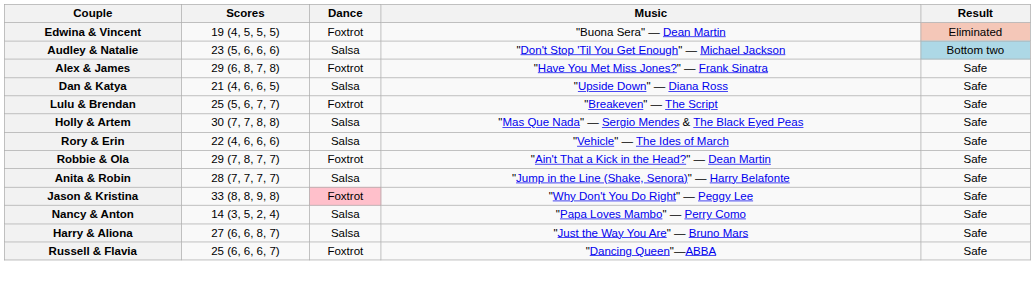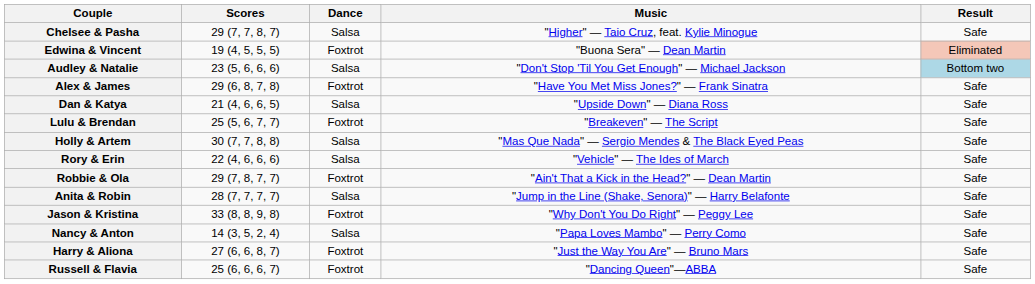 <table class="wikitable sortable" style="text-align:center; width:90%">
 <tr>
 <th scope="col">Couple</th>
 <th scope="col">Scores</th>
 <th scope="col" class="unsortable">Dance</th>
 <th scope="col" class="unsortable">Music</th>
 <th scope="col" class="unsortable">Result</th>
+</tr>
+<tr>
+<th scope="row">Chelsee & Pasha</th>
+<td>29 (7, 7, 8, 7)</td>
+<td>Salsa</td>
+<td>"<a href='#'>Higher</a>" — <a href='#'>Taio Cruz</a>, feat. <a href='#'>Kylie Minogue</a></td>
+<td>Safe</td>
 </tr>
 <tr>
 <th scope="row">Edwina & Vincent</th>
 <td>19 (4, 5, 5, 5)</td>
 <td>Foxtrot</td>
 <td>"Buona Sera" — <a href='#'>Dean Martin</a></td>
 <td bgcolor="f4c7b8">Eliminated</td>
 </tr>
 <tr>
 <th scope="row">Audley & Natalie</th>
 <td>23 (5, 6, 6, 6)</td>
 <td>Salsa</td>
 <td>"<a href='#'>Don't Stop 'Til You Get Enough</a>" — <a href='#'>Michael Jackson</a></td>
 <td bgcolor="lightblue">Bottom two</td>
 </tr>
 <tr>
 <th scope="row">Alex & James</th>
 <td>29 (6, 8, 7, 8)</td>
 <td>Foxtrot</td>
 <td>"<a href='#'>Have You Met Miss Jones?</a>" — <a href='#'>Frank Sinatra</a></td>
 <td>Safe</td>
 </tr>
 <tr>
 <th scope="row">Dan & Katya</th>
 <td>21 (4, 6, 6, 5)</td>
 <td>Salsa</td>
 <td>"<a href='#'>Upside Down</a>" — <a href='#'>Diana Ross</a></td>
 <td>Safe</td>
 </tr>
 <tr>
 <th scope="row">Lulu & Brendan</th>
 <td>25 (5, 6, 7, 7)</td>
 <td>Foxtrot</td>
 <td>"<a href='#'>Breakeven</a>" — <a href='#'>The Script</a></td>
 <td>Safe</td>
 </tr>
 <tr>
 <th scope="row">Holly & Artem</th>
 <td>30 (7, 7, 8, 8)</td>
 <td>Salsa</td>
 <td>"<a href='#'>Mas Que Nada</a>" — <a href='#'>Sergio Mendes</a> & <a href='#'>The Black Eyed Peas</a></td>
 <td>Safe</td>
 </tr>
 <tr>
 <th scope="row">Rory & Erin</th>
 <td>22 (4, 6, 6, 6)</td>
 <td>Salsa</td>
 <td>"<a href='#'>Vehicle</a>" — <a href='#'>The Ides of March</a></td>
 <td>Safe</td>
 </tr>
 <tr>
 <th scope="row">Robbie & Ola</th>
 <td>29 (7, 8, 7, 7)</td>
 <td>Foxtrot</td>
 <td>"<a href='#'>Ain't That a Kick in the Head?</a>" — <a href='#'>Dean Martin</a></td>
 <td>Safe</td>
 </tr>
 <tr>
 <th scope="row">Anita & Robin</th>
 <td>28 (7, 7, 7, 7)</td>
 <td>Salsa</td>
 <td>"<a href='#'>Jump in the Line (Shake, Senora)</a>" — <a href='#'>Harry Belafonte</a></td>
 <td>Safe</td>
 </tr>
 <tr>
 <th scope="row">Jason & Kristina</th>
 <td>33 (8, 8, 9, 8)</td>
-<td style="background: pink;">Foxtrot</td>
+<td>Foxtrot</td>
 <td>"<a href='#'>Why Don't You Do Right</a>" — <a href='#'>Peggy Lee</a></td>
 <td>Safe</td>
 </tr>
 <tr>
 <th scope="row">Nancy & Anton</th>
 <td>14 (3, 5, 2, 4)</td>
 <td>Salsa</td>
 <td>"<a href='#'>Papa Loves Mambo</a>" — <a href='#'>Perry Como</a></td>
 <td>Safe</td>
 </tr>
 <tr>
 <th scope="row">Harry & Aliona</th>
 <td>27 (6, 6, 8, 7)</td>
-<td>Salsa</td>
+<td>Foxtrot</td>
 <td>"<a href='#'>Just the Way You Are</a>" — <a href='#'>Bruno Mars</a></td>
 <td>Safe</td>
 </tr>
 <tr>
 <th scope="row">Russell & Flavia</th>
 <td>25 (6, 6, 6, 7)</td>
 <td>Foxtrot</td>
 <td>"<a href='#'>Dancing Queen</a>"—<a href='#'>ABBA</a></td>
 <td>Safe</td>
 </tr>
 </table>
